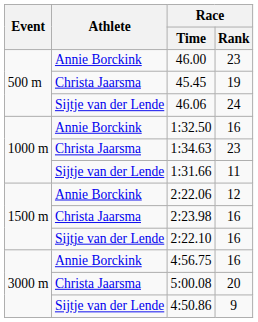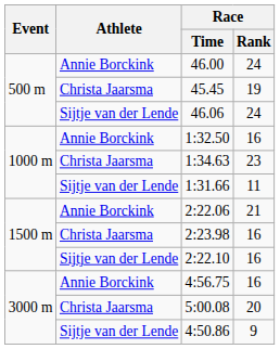 <table class="wikitable" border="1" style="font-size:90%">
 <tr>
 <th rowspan=2>Event</th>
 <th rowspan=2>Athlete</th>
 <th colspan=2>Race</th>
 </tr>
 <tr>
 <th>Time</th>
 <th>Rank</th>
 </tr>
 <tr>
 <td rowspan=3>500 m</td>
 <td><a href='#'>Annie Borckink</a></td>
 <td align=center>46.00</td>
-<td align=center>23</td>
+<td align=center>24</td>
 </tr>
 <tr>
 <td><a href='#'>Christa Jaarsma</a></td>
 <td align=center>45.45</td>
 <td align=center>19</td>
 </tr>
 <tr>
 <td><a href='#'>Sijtje van der Lende</a></td>
 <td align=center>46.06</td>
 <td align=center>24</td>
 </tr>
 <tr>
 <td rowspan=3>1000 m</td>
 <td><a href='#'>Annie Borckink</a></td>
 <td align=center>1:32.50</td>
 <td align=center>16</td>
 </tr>
 <tr>
 <td><a href='#'>Christa Jaarsma</a></td>
 <td align=center>1:34.63</td>
 <td align=center>23</td>
 </tr>
 <tr>
 <td><a href='#'>Sijtje van der Lende</a></td>
 <td align=center>1:31.66</td>
 <td align=center>11</td>
 </tr>
 <tr>
 <td rowspan=3>1500 m</td>
 <td><a href='#'>Annie Borckink</a></td>
 <td align=center>2:22.06</td>
-<td align=center>12</td>
+<td align=center>21</td>
 </tr>
 <tr>
 <td><a href='#'>Christa Jaarsma</a></td>
 <td align=center>2:23.98</td>
 <td align=center>16</td>
 </tr>
 <tr>
 <td><a href='#'>Sijtje van der Lende</a></td>
 <td align=center>2:22.10</td>
 <td align=center>16</td>
 </tr>
 <tr>
 <td rowspan=3>3000 m</td>
 <td><a href='#'>Annie Borckink</a></td>
 <td align=center>4:56.75</td>
 <td align=center>16</td>
 </tr>
 <tr>
 <td><a href='#'>Christa Jaarsma</a></td>
 <td align=center>5:00.08</td>
 <td align=center>20</td>
 </tr>
 <tr>
 <td><a href='#'>Sijtje van der Lende</a></td>
 <td align=center>4:50.86</td>
 <td align=center>9</td>
 </tr>
 </table>
